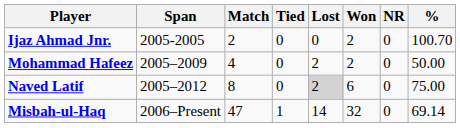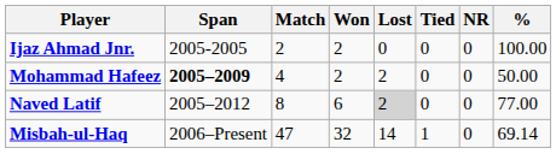 <table class="wikitable">
 <tr>
 <th>Player</th>
 <th>Span</th>
 <th>Match</th>
+<th>Won</th>
+<th>Lost</th>
 <th>Tied</th>
-<th>Lost</th>
-<th>Won</th>
 <th>NR</th>
 <th>%</th>
 </tr>
 <tr>
 <td> <strong><a href='#'>Ijaz Ahmad Jnr.</a></strong></td>
 <td>2005-2005</td>
 <td>2</td>
+<td>2</td>
 <td>0</td>
 <td>0</td>
-<td>2</td>
 <td>0</td>
-<td>100.70</td>
+<td>100.00</td>
 </tr>
 <tr>
 <td> <strong><a href='#'>Mohammad Hafeez</a></strong></td>
-<td>2005–2009</td>
+<td><strong>2005–2009</strong></td>
 <td>4</td>
-<td>0</td>
 <td>2</td>
 <td>2</td>
+<td>0</td>
 <td>0</td>
 <td>50.00</td>
 </tr>
 <tr>
 <td> <strong><a href='#'>Naved Latif</a></strong></td>
 <td>2005–2012</td>
 <td>8</td>
+<td>6</td>
+<td style="background: lightgrey;">2</td>
 <td>0</td>
-<td style="background: lightgrey;">2</td>
-<td>6</td>
 <td>0</td>
-<td>75.00</td>
+<td>77.00</td>
 </tr>
 <tr>
 <td> <strong><a href='#'>Misbah-ul-Haq</a></strong></td>
 <td>2006–Present</td>
 <td>47</td>
+<td>32</td>
+<td>14</td>
 <td>1</td>
-<td>14</td>
-<td>32</td>
 <td>0</td>
 <td>69.14</td>
 </tr>
 </table>
